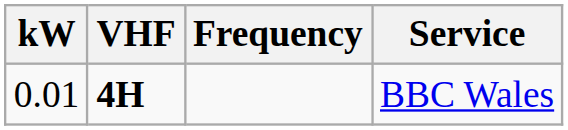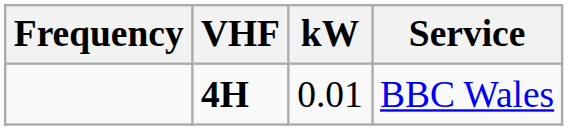 <table class="wikitable sortable">
 <tr>
+<th>Frequency</th>
+<th>VHF</th>
 <th>kW</th>
-<th>VHF</th>
-<th>Frequency</th>
 <th>Service</th>
 </tr>
 <tr>
+<td></td>
+<td><strong>4H</strong></td>
 <td>0.01</td>
-<td><strong>4H</strong></td>
-<td></td>
 <td><a href='#'>BBC Wales</a></td>
 </tr>
 </table>
